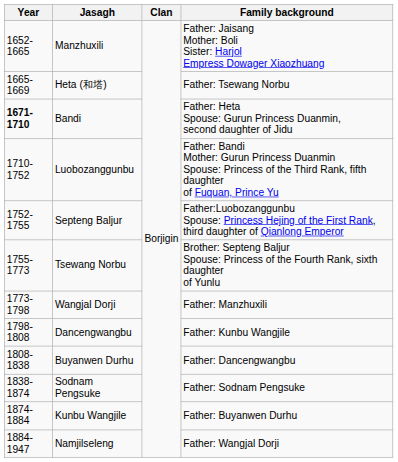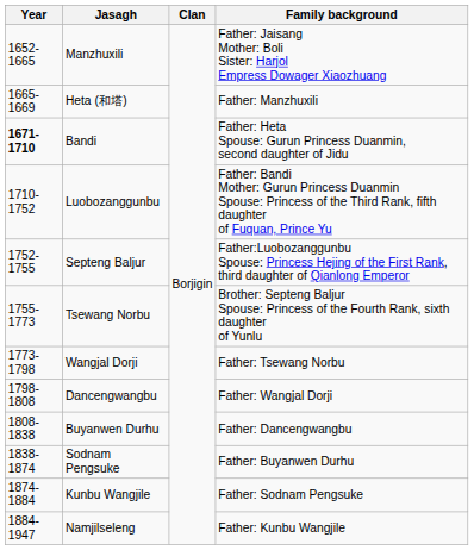 <table class="wikitable">
 <tr>
 <th>Year</th>
 <th>Jasagh</th>
 <th>Clan</th>
 <th>Family background</th>
 </tr>
 <tr>
 <td>1652-1665</td>
 <td>Manzhuxili</td>
 <td rowspan="12">Borjigin</td>
 <td>Father: Jaisang<br>Mother: Boli<br>Sister: <a href='#'>Harjol</a><br><a href='#'>Empress Dowager Xiaozhuang</a></td>
 </tr>
 <tr>
 <td>1665-1669</td>
 <td>Heta (和塔)</td>
-<td>Father: Tsewang Norbu</td>
+<td>Father: Manzhuxili</td>
 </tr>
 <tr>
 <td><strong>1671-1710</strong></td>
 <td>Bandi</td>
 <td>Father: Heta<br>Spouse: Gurun Princess Duanmin,<br>second daughter of Jidu</td>
 </tr>
 <tr>
 <td>1710-1752</td>
 <td>Luobozanggunbu</td>
 <td>Father: Bandi<br>Mother: Gurun Princess Duanmin<br>Spouse: Princess of the Third Rank, fifth daughter<br>of <a href='#'>Fuquan, Prince Yu</a></td>
 </tr>
 <tr>
 <td>1752-1755</td>
 <td>Septeng Baljur</td>
 <td>Father:Luobozanggunbu<br>Spouse: <a href='#'>Princess Hejing of the First Rank</a>,<br>third daughter of <a href='#'>Qianlong Emperor</a></td>
 </tr>
 <tr>
 <td>1755-1773</td>
 <td>Tsewang Norbu</td>
 <td>Brother: Septeng Baljur<br>Spouse: Princess of the Fourth Rank, sixth daughter<br>of Yunlu</td>
 </tr>
 <tr>
 <td>1773-1798</td>
 <td>Wangjal Dorji</td>
-<td>Father: Manzhuxili</td>
+<td>Father: Tsewang Norbu</td>
 </tr>
 <tr>
 <td>1798-1808</td>
 <td>Dancengwangbu</td>
-<td>Father: Kunbu Wangjile</td>
+<td>Father: Wangjal Dorji</td>
 </tr>
 <tr>
 <td>1808-1838</td>
 <td>Buyanwen Durhu</td>
 <td>Father: Dancengwangbu</td>
 </tr>
 <tr>
 <td>1838-1874</td>
 <td>Sodnam Pengsuke</td>
-<td>Father: Sodnam Pengsuke</td>
+<td>Father: Buyanwen Durhu</td>
 </tr>
 <tr>
 <td>1874-1884</td>
 <td>Kunbu Wangjile</td>
-<td>Father: Buyanwen Durhu</td>
+<td>Father: Sodnam Pengsuke</td>
 </tr>
 <tr>
 <td>1884-1947</td>
 <td>Namjilseleng</td>
-<td>Father: Wangjal Dorji</td>
+<td>Father: Kunbu Wangjile</td>
 </tr>
 </table>
